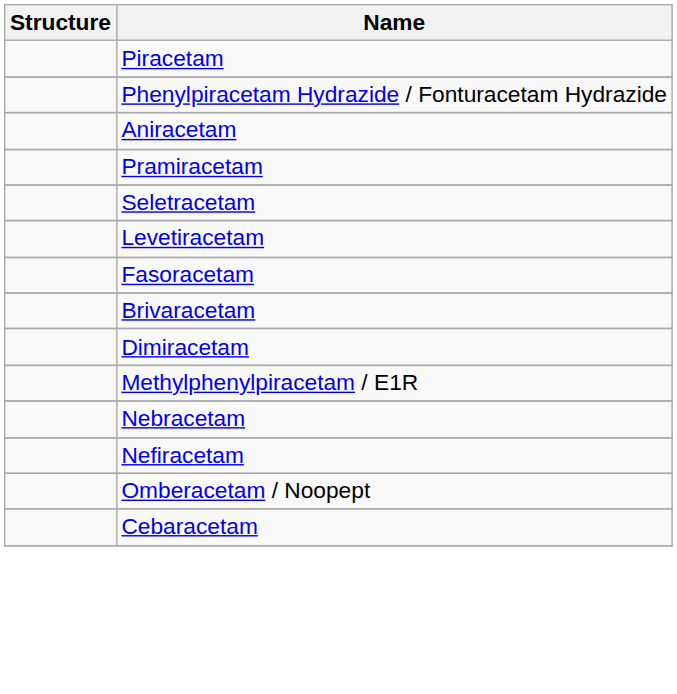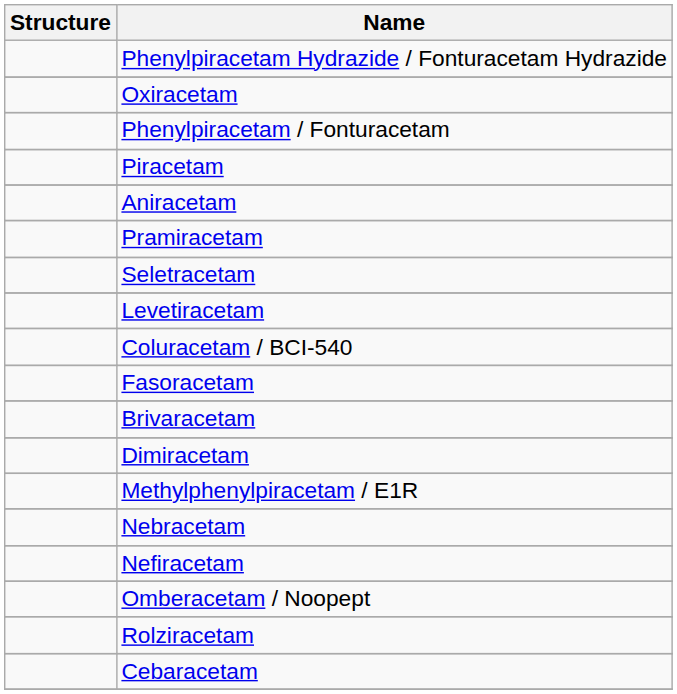 <table class="wikitable sticky-header">
 <tr>
 <th>Structure</th>
 <th>Name</th>
 </tr>
 <tr>
 <td></td>
-<td><a href='#'>Piracetam</a></td>
-</tr>
-<tr>
-</tr>
-<tr>
+<td><a href='#'>Phenylpiracetam Hydrazide</a> / Fonturacetam Hydrazide</td>
 </tr>
 <tr>
 </tr>
 <tr>
 <td></td>
-<td><a href='#'>Phenylpiracetam Hydrazide</a> / Fonturacetam Hydrazide</td>
+<td><a href='#'>Oxiracetam</a></td>
+</tr>
+<tr>
+</tr>
+<tr>
+<td></td>
+<td><a href='#'>Phenylpiracetam</a> / Fonturacetam</td>
+</tr>
+<tr>
+</tr>
+<tr>
+<td></td>
+<td><a href='#'>Piracetam</a></td>
 </tr>
 <tr>
 </tr>
 <tr>
 <td></td>
 <td><a href='#'>Aniracetam</a></td>
 </tr>
 <tr>
 </tr>
 <tr>
 <td></td>
 <td><a href='#'>Pramiracetam</a></td>
 </tr>
 <tr>
 </tr>
 <tr>
 <td></td>
 <td><a href='#'>Seletracetam</a></td>
 </tr>
 <tr>
 </tr>
 <tr>
 <td></td>
 <td><a href='#'>Levetiracetam</a></td>
 </tr>
 <tr>
+</tr>
+<tr>
+<td></td>
+<td><a href='#'>Coluracetam</a> / BCI-540</td>
 </tr>
 <tr>
 </tr>
 <tr>
 <td></td>
 <td><a href='#'>Fasoracetam</a></td>
 </tr>
 <tr>
 </tr>
 <tr>
 <td></td>
 <td><a href='#'>Brivaracetam</a></td>
 </tr>
 <tr>
 </tr>
 <tr>
 <td></td>
 <td><a href='#'>Dimiracetam</a></td>
 </tr>
 <tr>
 </tr>
 <tr>
 <td></td>
 <td><a href='#'>Methylphenylpiracetam</a> / E1R</td>
 </tr>
 <tr>
 </tr>
 <tr>
 <td></td>
 <td><a href='#'>Nebracetam</a></td>
 </tr>
 <tr>
 </tr>
 <tr>
 <td></td>
 <td><a href='#'>Nefiracetam</a></td>
 </tr>
 <tr>
 </tr>
 <tr>
 <td></td>
 <td><a href='#'>Omberacetam</a> / Noopept</td>
 </tr>
 <tr>
 </tr>
 <tr>
+<td></td>
+<td><a href='#'>Rolziracetam</a></td>
+</tr>
+<tr>
 </tr>
 <tr>
 <td></td>
 <td><a href='#'>Cebaracetam</a></td>
 </tr>
 <tr>
 </tr>
 </table>
